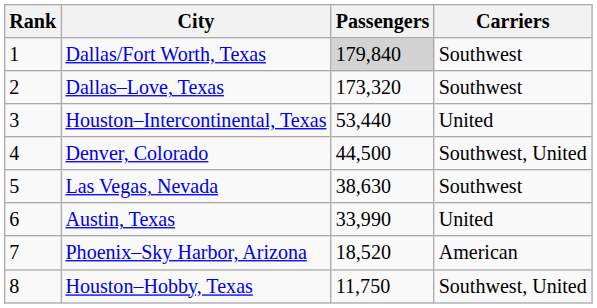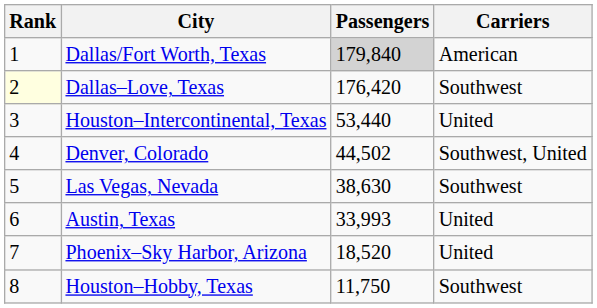 <table class="wikitable" style="font-size: 95%">
 <tr>
 <th>Rank</th>
 <th>City</th>
 <th>Passengers</th>
 <th>Carriers</th>
 </tr>
 <tr>
 <td>1</td>
 <td> <a href='#'>Dallas/Fort Worth, Texas</a></td>
 <td style="background: lightgrey;">179,840</td>
-<td>Southwest</td>
+<td>American</td>
 </tr>
 <tr>
-<td>2</td>
+<td style="background: lightyellow;">2</td>
 <td> <a href='#'>Dallas–Love, Texas</a></td>
-<td>173,320</td>
+<td>176,420</td>
 <td>Southwest</td>
 </tr>
 <tr>
 <td>3</td>
 <td> <a href='#'>Houston–Intercontinental, Texas</a></td>
 <td>53,440</td>
 <td>United</td>
 </tr>
 <tr>
 <td>4</td>
 <td> <a href='#'>Denver, Colorado</a></td>
-<td>44,500</td>
+<td>44,502</td>
 <td>Southwest, United</td>
 </tr>
 <tr>
 <td>5</td>
 <td> <a href='#'>Las Vegas, Nevada</a></td>
 <td>38,630</td>
 <td>Southwest</td>
 </tr>
 <tr>
 <td>6</td>
 <td> <a href='#'>Austin, Texas</a></td>
-<td>33,990</td>
+<td>33,993</td>
 <td>United</td>
 </tr>
 <tr>
 <td>7</td>
 <td> <a href='#'>Phoenix–Sky Harbor, Arizona</a></td>
 <td>18,520</td>
-<td>American</td>
+<td>United</td>
 </tr>
 <tr>
 <td>8</td>
 <td> <a href='#'>Houston–Hobby, Texas</a></td>
 <td>11,750</td>
-<td>Southwest, United</td>
+<td>Southwest</td>
 </tr>
 </table>
